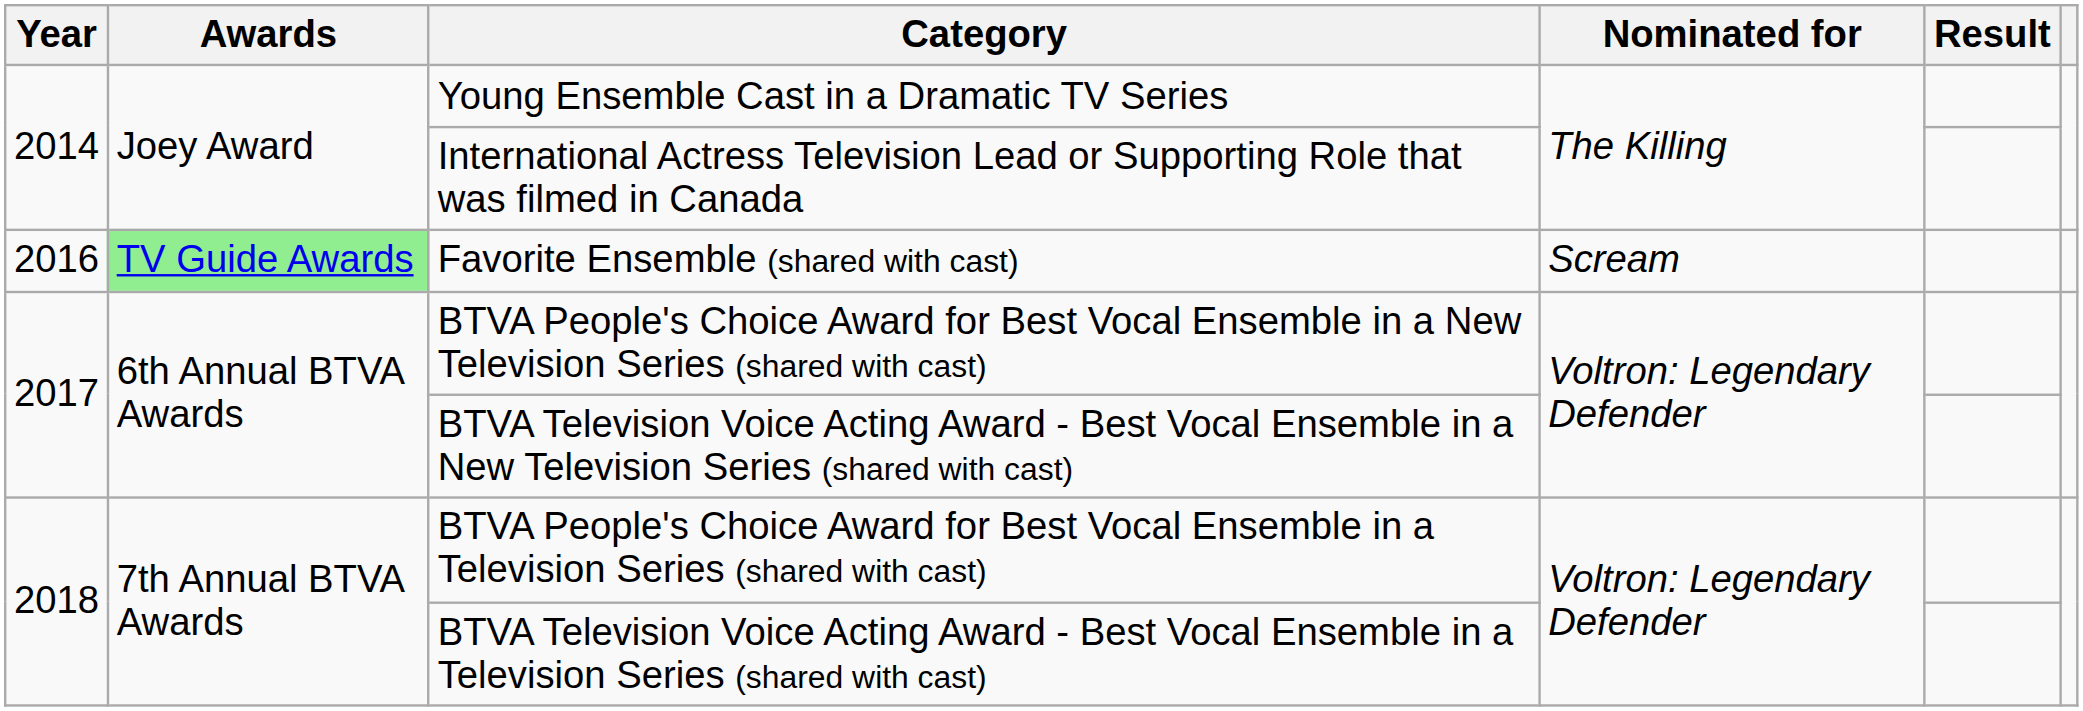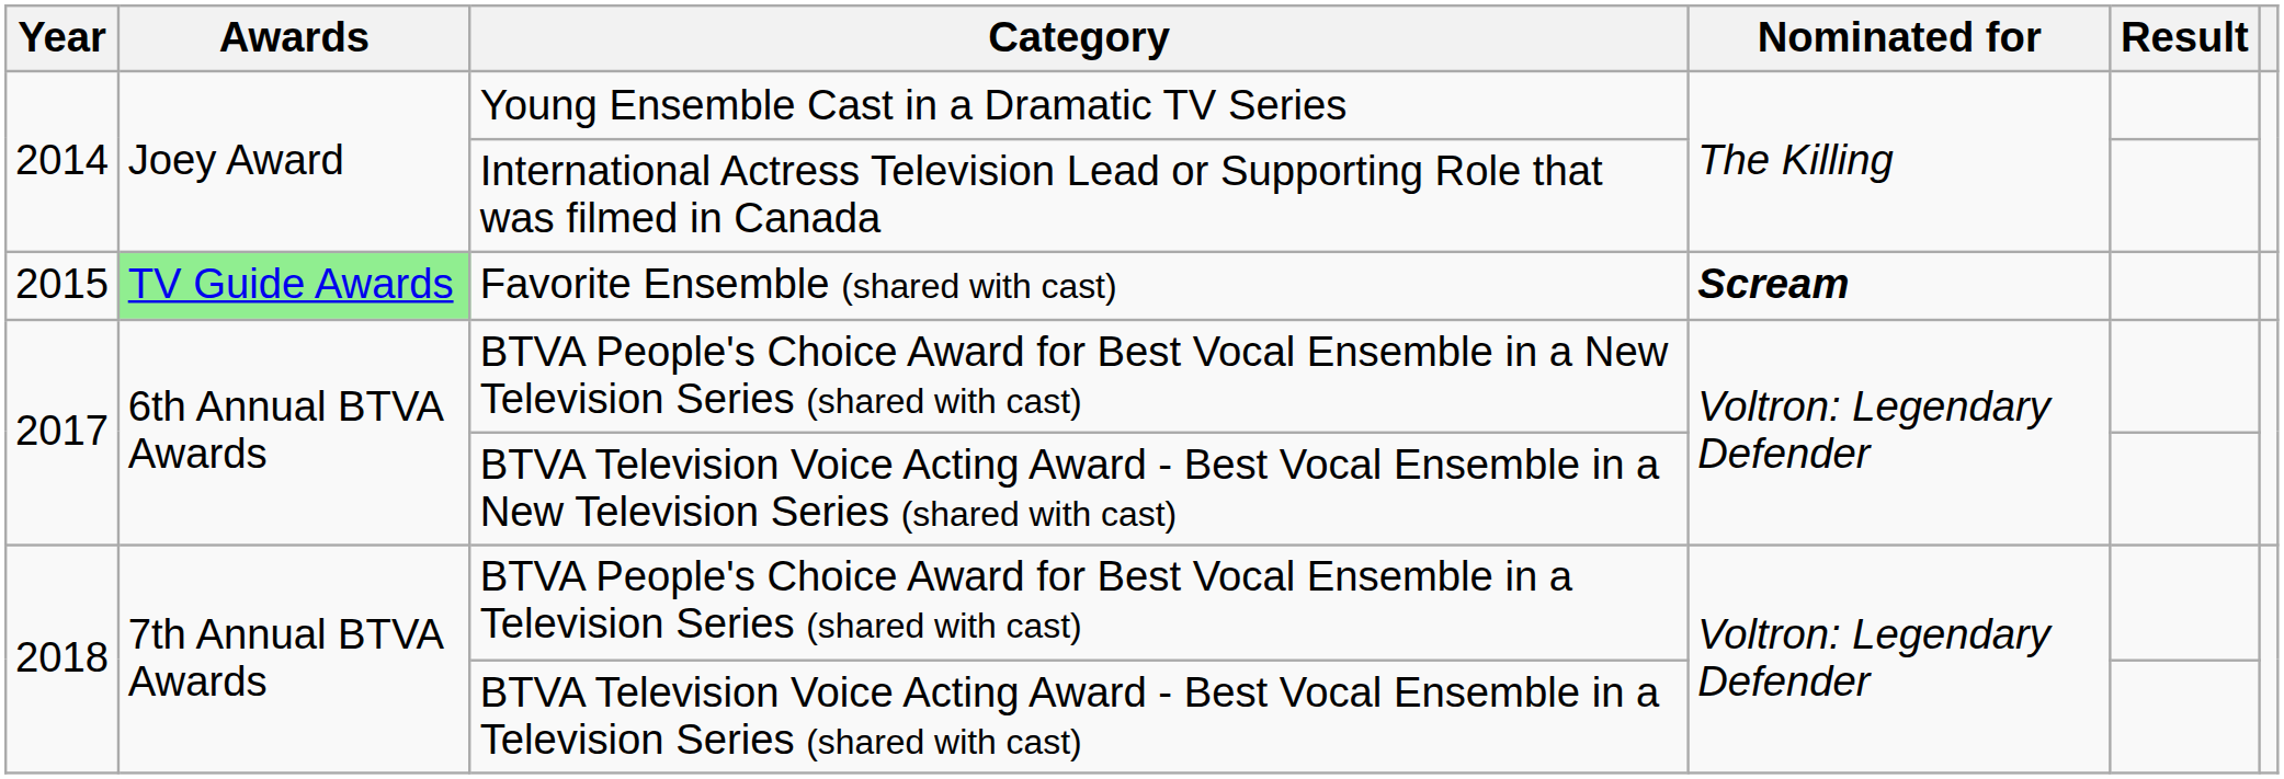 <table class="wikitable sortable">
 <tr>
 <th scope="col">Year</th>
 <th>Awards</th>
 <th scope="col">Category</th>
 <th scope="col">Nominated for</th>
 <th scope="col">Result</th>
 <th class="unsortable"></th>
 </tr>
 <tr>
 <td rowspan="2">2014</td>
 <td rowspan="2">Joey Award</td>
 <td>Young Ensemble Cast in a Dramatic TV Series</td>
 <td rowspan="2"><em>The Killing</em></td>
 <td></td>
 <td rowspan="2"></td>
 </tr>
 <tr>
 <td>International Actress Television Lead or Supporting Role that was filmed in Canada</td>
 <td></td>
 </tr>
 <tr>
-<td>2016</td>
+<td>2015</td>
 <td style="background: lightgreen;"><a href='#'>TV Guide Awards</a></td>
 <td>Favorite Ensemble <small>(shared with cast)</small></td>
-<td><em>Scream</em></td>
+<td><strong><em>Scream</em></strong></td>
 <td></td>
 <td></td>
 </tr>
 <tr>
 <td rowspan="2">2017</td>
 <td rowspan="2">6th Annual BTVA Awards</td>
 <td>BTVA People's Choice Award for Best Vocal Ensemble in a New Television Series <small>(shared with cast)</small></td>
 <td rowspan="2"><em>Voltron: Legendary Defender</em></td>
 <td></td>
 <td rowspan="2"></td>
 </tr>
 <tr>
 <td>BTVA Television Voice Acting Award - Best Vocal Ensemble in a New Television Series <small>(shared with cast)</small></td>
 <td></td>
 </tr>
 <tr>
 <td rowspan="2">2018</td>
 <td rowspan="2">7th Annual BTVA Awards</td>
 <td>BTVA People's Choice Award for Best Vocal Ensemble in a Television Series <small>(shared with cast)</small></td>
 <td rowspan="2"><em>Voltron: Legendary Defender</em></td>
 <td></td>
 <td rowspan="2"></td>
 </tr>
 <tr>
 <td>BTVA Television Voice Acting Award - Best Vocal Ensemble in a Television Series <small>(shared with cast)</small></td>
 <td></td>
 </tr>
 </table>
